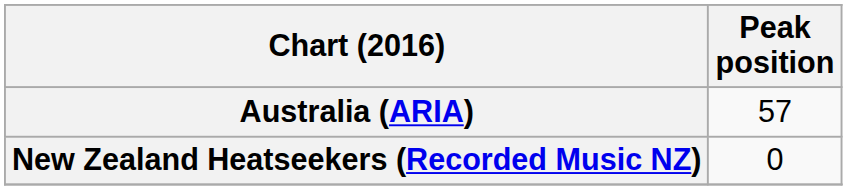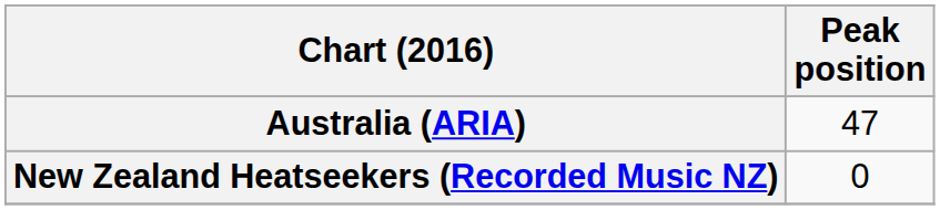 <table class="wikitable sortable plainrowheaders" style="text-align:center">
 <tr>
 <th scope="col">Chart (2016)</th>
 <th scope="col">Peak<br> position</th>
 </tr>
 <tr>
 <th scope="row">Australia (<a href='#'>ARIA</a>)</th>
-<td>57</td>
+<td>47</td>
 </tr>
 <tr>
 <th scope="row">New Zealand Heatseekers (<a href='#'>Recorded Music NZ</a>)</th>
 <td>0</td>
 </tr>
 <tr>
 </tr>
 </table>
